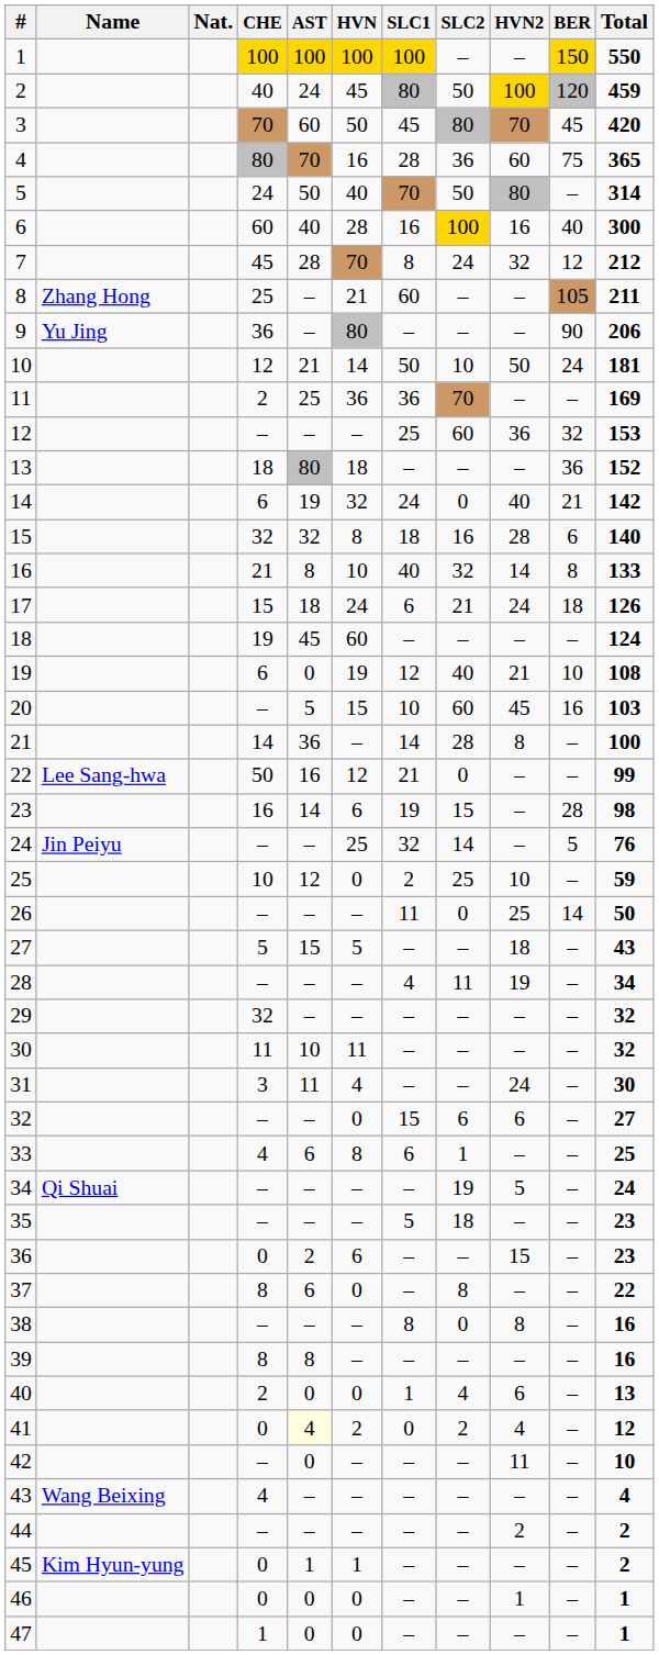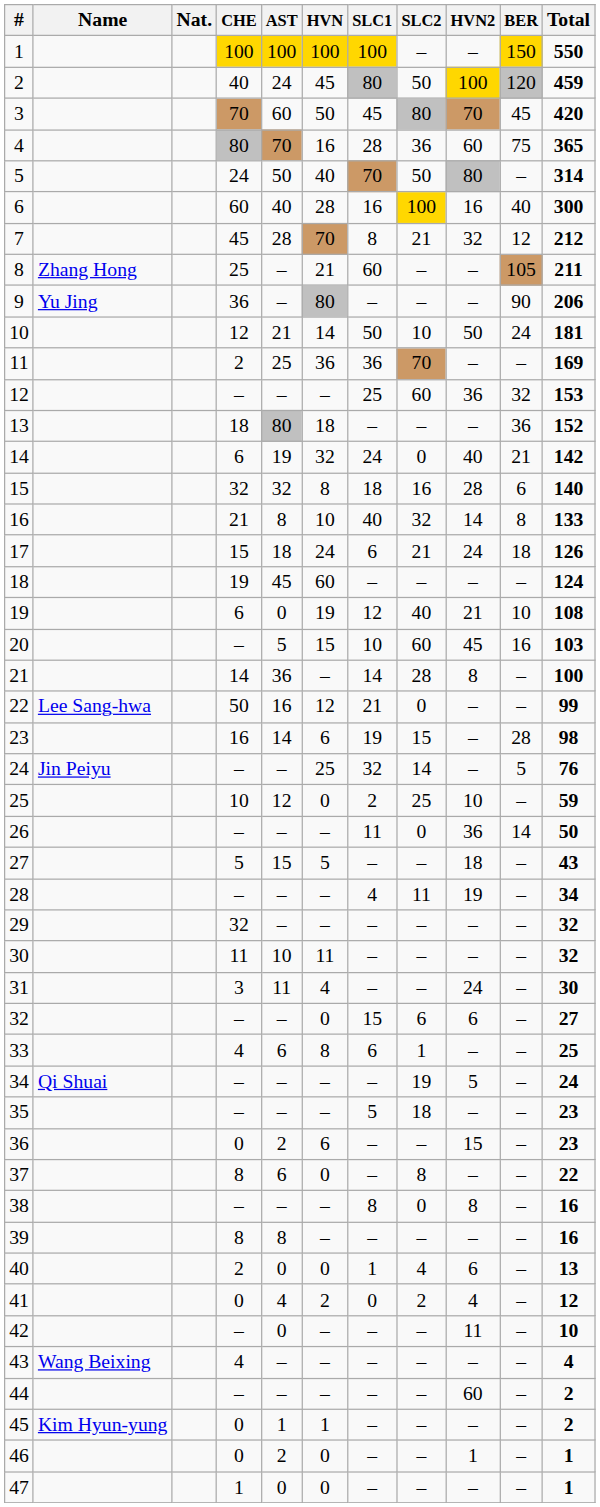 <table class="wikitable sortable" style="text-align:center;">
 <tr>
 <th>#</th>
 <th>Name</th>
 <th>Nat.</th>
 <th><small>CHE</small></th>
 <th><small>AST</small></th>
 <th><small>HVN</small></th>
 <th><small>SLC1</small></th>
 <th><small>SLC2</small></th>
 <th><small>HVN2</small></th>
 <th><small>BER</small></th>
 <th>Total</th>
 </tr>
 <tr>
 <td>1</td>
 <td align=left></td>
 <td></td>
 <td bgcolor="gold">100</td>
 <td bgcolor="gold">100</td>
 <td bgcolor="gold">100</td>
 <td bgcolor="gold">100</td>
 <td>–</td>
 <td>–</td>
 <td bgcolor="gold">150</td>
 <td><strong>550</strong></td>
 </tr>
 <tr>
 <td>2</td>
 <td align=left></td>
 <td></td>
 <td>40</td>
 <td>24</td>
 <td>45</td>
 <td bgcolor="silver">80</td>
 <td>50</td>
 <td bgcolor="gold">100</td>
 <td bgcolor="silver">120</td>
 <td><strong>459</strong></td>
 </tr>
 <tr>
 <td>3</td>
 <td align=left></td>
 <td></td>
 <td bgcolor=CC9966>70</td>
 <td>60</td>
 <td>50</td>
 <td>45</td>
 <td bgcolor="silver">80</td>
 <td bgcolor=CC9966>70</td>
 <td>45</td>
 <td><strong>420</strong></td>
 </tr>
 <tr>
 <td>4</td>
 <td align=left></td>
 <td></td>
 <td bgcolor="silver">80</td>
 <td bgcolor=CC9966>70</td>
 <td>16</td>
 <td>28</td>
 <td>36</td>
 <td>60</td>
 <td>75</td>
 <td><strong>365</strong></td>
 </tr>
 <tr>
 <td>5</td>
 <td align=left></td>
 <td></td>
 <td>24</td>
 <td>50</td>
 <td>40</td>
 <td bgcolor=CC9966>70</td>
 <td>50</td>
 <td bgcolor="silver">80</td>
 <td>–</td>
 <td><strong>314</strong></td>
 </tr>
 <tr>
 <td>6</td>
 <td align=left></td>
 <td></td>
 <td>60</td>
 <td>40</td>
 <td>28</td>
 <td>16</td>
 <td bgcolor="gold">100</td>
 <td>16</td>
 <td>40</td>
 <td><strong>300</strong></td>
 </tr>
 <tr>
 <td>7</td>
 <td align=left></td>
 <td></td>
 <td>45</td>
 <td>28</td>
 <td bgcolor=CC9966>70</td>
 <td>8</td>
-<td>24</td>
+<td>21</td>
 <td>32</td>
 <td>12</td>
 <td><strong>212</strong></td>
 </tr>
 <tr>
 <td>8</td>
 <td align=left><a href='#'>Zhang Hong</a></td>
 <td></td>
 <td>25</td>
 <td>–</td>
 <td>21</td>
 <td>60</td>
 <td>–</td>
 <td>–</td>
 <td bgcolor=CC9966>105</td>
 <td><strong>211</strong></td>
 </tr>
 <tr>
 <td>9</td>
 <td align=left><a href='#'>Yu Jing</a></td>
 <td></td>
 <td>36</td>
 <td>–</td>
 <td bgcolor="silver">80</td>
 <td>–</td>
 <td>–</td>
 <td>–</td>
 <td>90</td>
 <td><strong>206</strong></td>
 </tr>
 <tr>
 <td>10</td>
 <td align=left></td>
 <td></td>
 <td>12</td>
 <td>21</td>
 <td>14</td>
 <td>50</td>
 <td>10</td>
 <td>50</td>
 <td>24</td>
 <td><strong>181</strong></td>
 </tr>
 <tr>
 <td>11</td>
 <td align=left></td>
 <td></td>
 <td>2</td>
 <td>25</td>
 <td>36</td>
 <td>36</td>
 <td bgcolor=CC9966>70</td>
 <td>–</td>
 <td>–</td>
 <td><strong>169</strong></td>
 </tr>
 <tr>
 <td>12</td>
 <td align=left></td>
 <td></td>
 <td>–</td>
 <td>–</td>
 <td>–</td>
 <td>25</td>
 <td>60</td>
 <td>36</td>
 <td>32</td>
 <td><strong>153</strong></td>
 </tr>
 <tr>
 <td>13</td>
 <td align=left></td>
 <td></td>
 <td>18</td>
 <td bgcolor="silver">80</td>
 <td>18</td>
 <td>–</td>
 <td>–</td>
 <td>–</td>
 <td>36</td>
 <td><strong>152</strong></td>
 </tr>
 <tr>
 <td>14</td>
 <td align=left></td>
 <td></td>
 <td>6</td>
 <td>19</td>
 <td>32</td>
 <td>24</td>
 <td>0</td>
 <td>40</td>
 <td>21</td>
 <td><strong>142</strong></td>
 </tr>
 <tr>
 <td>15</td>
 <td align=left></td>
 <td></td>
 <td>32</td>
 <td>32</td>
 <td>8</td>
 <td>18</td>
 <td>16</td>
 <td>28</td>
 <td>6</td>
 <td><strong>140</strong></td>
 </tr>
 <tr>
 <td>16</td>
 <td align=left></td>
 <td></td>
 <td>21</td>
 <td>8</td>
 <td>10</td>
 <td>40</td>
 <td>32</td>
 <td>14</td>
 <td>8</td>
 <td><strong>133</strong></td>
 </tr>
 <tr>
 <td>17</td>
 <td align=left></td>
 <td></td>
 <td>15</td>
 <td>18</td>
 <td>24</td>
 <td>6</td>
 <td>21</td>
 <td>24</td>
 <td>18</td>
 <td><strong>126</strong></td>
 </tr>
 <tr>
 <td>18</td>
 <td align=left></td>
 <td></td>
 <td>19</td>
 <td>45</td>
 <td>60</td>
 <td>–</td>
 <td>–</td>
 <td>–</td>
 <td>–</td>
 <td><strong>124</strong></td>
 </tr>
 <tr>
 <td>19</td>
 <td align=left></td>
 <td></td>
 <td>6</td>
 <td>0</td>
 <td>19</td>
 <td>12</td>
 <td>40</td>
 <td>21</td>
 <td>10</td>
 <td><strong>108</strong></td>
 </tr>
 <tr>
 <td>20</td>
 <td align=left></td>
 <td></td>
 <td>–</td>
 <td>5</td>
 <td>15</td>
 <td>10</td>
 <td>60</td>
 <td>45</td>
 <td>16</td>
 <td><strong>103</strong></td>
 </tr>
 <tr>
 <td>21</td>
 <td align=left></td>
 <td></td>
 <td>14</td>
 <td>36</td>
 <td>–</td>
 <td>14</td>
 <td>28</td>
 <td>8</td>
 <td>–</td>
 <td><strong>100</strong></td>
 </tr>
 <tr>
 <td>22</td>
 <td align=left><a href='#'>Lee Sang-hwa</a></td>
 <td></td>
 <td>50</td>
 <td>16</td>
 <td>12</td>
 <td>21</td>
 <td>0</td>
 <td>–</td>
 <td>–</td>
 <td><strong>99</strong></td>
 </tr>
 <tr>
 <td>23</td>
 <td align=left></td>
 <td></td>
 <td>16</td>
 <td>14</td>
 <td>6</td>
 <td>19</td>
 <td>15</td>
 <td>–</td>
 <td>28</td>
 <td><strong>98</strong></td>
 </tr>
 <tr>
 <td>24</td>
 <td align=left><a href='#'>Jin Peiyu</a></td>
 <td></td>
 <td>–</td>
 <td>–</td>
 <td>25</td>
 <td>32</td>
 <td>14</td>
 <td>–</td>
 <td>5</td>
 <td><strong>76</strong></td>
 </tr>
 <tr>
 <td>25</td>
 <td align=left></td>
 <td></td>
 <td>10</td>
 <td>12</td>
 <td>0</td>
 <td>2</td>
 <td>25</td>
 <td>10</td>
 <td>–</td>
 <td><strong>59</strong></td>
 </tr>
 <tr>
 <td>26</td>
 <td align=left></td>
 <td></td>
 <td>–</td>
 <td>–</td>
 <td>–</td>
 <td>11</td>
 <td>0</td>
-<td>25</td>
+<td>36</td>
 <td>14</td>
 <td><strong>50</strong></td>
 </tr>
 <tr>
 <td>27</td>
 <td align=left></td>
 <td></td>
 <td>5</td>
 <td>15</td>
 <td>5</td>
 <td>–</td>
 <td>–</td>
 <td>18</td>
 <td>–</td>
 <td><strong>43</strong></td>
 </tr>
 <tr>
 <td>28</td>
 <td align=left></td>
 <td></td>
 <td>–</td>
 <td>–</td>
 <td>–</td>
 <td>4</td>
 <td>11</td>
 <td>19</td>
 <td>–</td>
 <td><strong>34</strong></td>
 </tr>
 <tr>
 <td>29</td>
 <td align=left></td>
 <td></td>
 <td>32</td>
 <td>–</td>
 <td>–</td>
 <td>–</td>
 <td>–</td>
 <td>–</td>
 <td>–</td>
 <td><strong>32</strong></td>
 </tr>
 <tr>
 <td>30</td>
 <td align=left></td>
 <td></td>
 <td>11</td>
 <td>10</td>
 <td>11</td>
 <td>–</td>
 <td>–</td>
 <td>–</td>
 <td>–</td>
 <td><strong>32</strong></td>
 </tr>
 <tr>
 <td>31</td>
 <td align=left></td>
 <td></td>
 <td>3</td>
 <td>11</td>
 <td>4</td>
 <td>–</td>
 <td>–</td>
 <td>24</td>
 <td>–</td>
 <td><strong>30</strong></td>
 </tr>
 <tr>
 <td>32</td>
 <td align=left></td>
 <td></td>
 <td>–</td>
 <td>–</td>
 <td>0</td>
 <td>15</td>
 <td>6</td>
 <td>6</td>
 <td>–</td>
 <td><strong>27</strong></td>
 </tr>
 <tr>
 <td>33</td>
 <td align=left></td>
 <td></td>
 <td>4</td>
 <td>6</td>
 <td>8</td>
 <td>6</td>
 <td>1</td>
 <td>–</td>
 <td>–</td>
 <td><strong>25</strong></td>
 </tr>
 <tr>
 <td>34</td>
 <td align=left><a href='#'>Qi Shuai</a></td>
 <td></td>
 <td>–</td>
 <td>–</td>
 <td>–</td>
 <td>–</td>
 <td>19</td>
 <td>5</td>
 <td>–</td>
 <td><strong>24</strong></td>
 </tr>
 <tr>
 <td>35</td>
 <td align=left></td>
 <td></td>
 <td>–</td>
 <td>–</td>
 <td>–</td>
 <td>5</td>
 <td>18</td>
 <td>–</td>
 <td>–</td>
 <td><strong>23</strong></td>
 </tr>
 <tr>
 <td>36</td>
 <td align=left></td>
 <td></td>
 <td>0</td>
 <td>2</td>
 <td>6</td>
 <td>–</td>
 <td>–</td>
 <td>15</td>
 <td>–</td>
 <td><strong>23</strong></td>
 </tr>
 <tr>
 <td>37</td>
 <td align=left></td>
 <td></td>
 <td>8</td>
 <td>6</td>
 <td>0</td>
 <td>–</td>
 <td>8</td>
 <td>–</td>
 <td>–</td>
 <td><strong>22</strong></td>
 </tr>
 <tr>
 <td>38</td>
 <td align=left></td>
 <td></td>
 <td>–</td>
 <td>–</td>
 <td>–</td>
 <td>8</td>
 <td>0</td>
 <td>8</td>
 <td>–</td>
 <td><strong>16</strong></td>
 </tr>
 <tr>
 <td>39</td>
 <td align=left></td>
 <td></td>
 <td>8</td>
 <td>8</td>
 <td>–</td>
 <td>–</td>
 <td>–</td>
 <td>–</td>
 <td>–</td>
 <td><strong>16</strong></td>
 </tr>
 <tr>
 <td>40</td>
 <td align=left></td>
 <td></td>
 <td>2</td>
 <td>0</td>
 <td>0</td>
 <td>1</td>
 <td>4</td>
 <td>6</td>
 <td>–</td>
 <td><strong>13</strong></td>
 </tr>
 <tr>
 <td>41</td>
 <td align=left></td>
 <td></td>
 <td>0</td>
-<td style="background: lightyellow;">4</td>
+<td>4</td>
 <td>2</td>
 <td>0</td>
 <td>2</td>
 <td>4</td>
 <td>–</td>
 <td><strong>12</strong></td>
 </tr>
 <tr>
 <td>42</td>
 <td align=left></td>
 <td></td>
 <td>–</td>
 <td>0</td>
 <td>–</td>
 <td>–</td>
 <td>–</td>
 <td>11</td>
 <td>–</td>
 <td><strong>10</strong></td>
 </tr>
 <tr>
 <td>43</td>
 <td align=left><a href='#'>Wang Beixing</a></td>
 <td></td>
 <td>4</td>
 <td>–</td>
 <td>–</td>
 <td>–</td>
 <td>–</td>
 <td>–</td>
 <td>–</td>
 <td><strong>4</strong></td>
 </tr>
 <tr>
 <td>44</td>
 <td align=left></td>
 <td></td>
 <td>–</td>
 <td>–</td>
 <td>–</td>
 <td>–</td>
 <td>–</td>
-<td>2</td>
+<td>60</td>
 <td>–</td>
 <td><strong>2</strong></td>
 </tr>
 <tr>
 <td>45</td>
 <td align=left><a href='#'>Kim Hyun-yung</a></td>
 <td></td>
 <td>0</td>
 <td>1</td>
 <td>1</td>
 <td>–</td>
 <td>–</td>
 <td>–</td>
 <td>–</td>
 <td><strong>2</strong></td>
 </tr>
 <tr>
 <td>46</td>
 <td align=left></td>
 <td></td>
 <td>0</td>
-<td>0</td>
+<td>2</td>
 <td>0</td>
 <td>–</td>
 <td>–</td>
 <td>1</td>
 <td>–</td>
 <td><strong>1</strong></td>
 </tr>
 <tr>
 <td>47</td>
 <td align=left></td>
 <td></td>
 <td>1</td>
 <td>0</td>
 <td>0</td>
 <td>–</td>
 <td>–</td>
 <td>–</td>
 <td>–</td>
 <td><strong>1</strong></td>
 </tr>
 </table>
